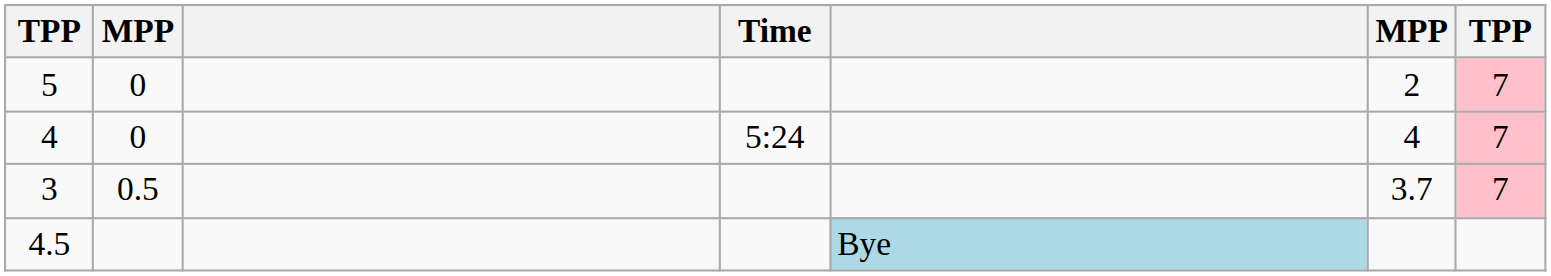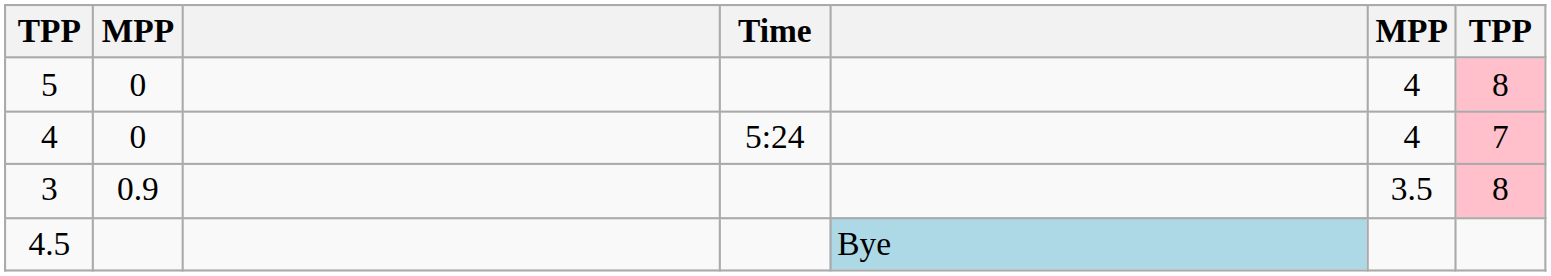 <table class="wikitable" style="text-align: center;" |>
 <tr>
 <th width="35">TPP</th>
 <th width="35">MPP</th>
 <th width="250"></th>
 <th width="45">Time</th>
 <th width="250"></th>
 <th width="35">MPP</th>
 <th width="35">TPP</th>
 </tr>
 <tr>
 <td>5</td>
 <td>0</td>
 <td style="text-align:left;"></td>
 <td></td>
 <td style="text-align:left;"></td>
-<td>2</td>
-<td bgcolor=pink>7</td>
+<td>4</td>
+<td bgcolor=pink>8</td>
 </tr>
 <tr>
 <td>4</td>
 <td>0</td>
 <td style="text-align:left;"><strong></strong></td>
 <td>5:24</td>
 <td style="text-align:left;"></td>
 <td>4</td>
 <td bgcolor=pink>7</td>
 </tr>
 <tr>
 <td>3</td>
-<td>0.5</td>
+<td>0.9</td>
 <td style="text-align:left;"><strong></strong></td>
 <td></td>
 <td style="text-align:left;"></td>
-<td>3.7</td>
-<td bgcolor=pink>7</td>
+<td>3.5</td>
+<td bgcolor=pink>8</td>
 </tr>
 <tr>
 <td>4.5</td>
 <td></td>
 <td style="text-align:left;"><strong></strong></td>
 <td></td>
 <td style="background: lightblue; text-align:left;">Bye</td>
 <td></td>
 <td></td>
 </tr>
 </table>
